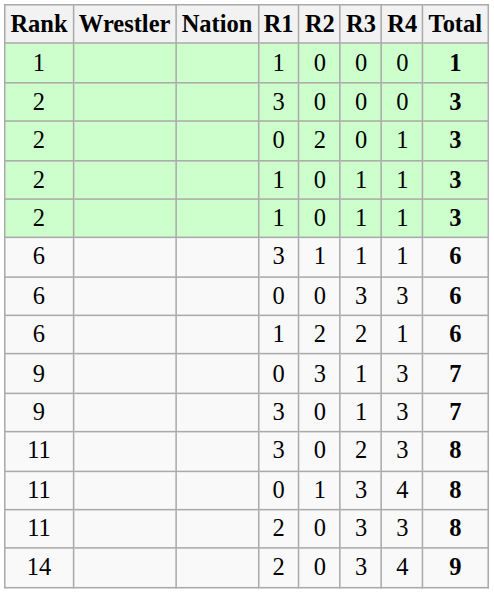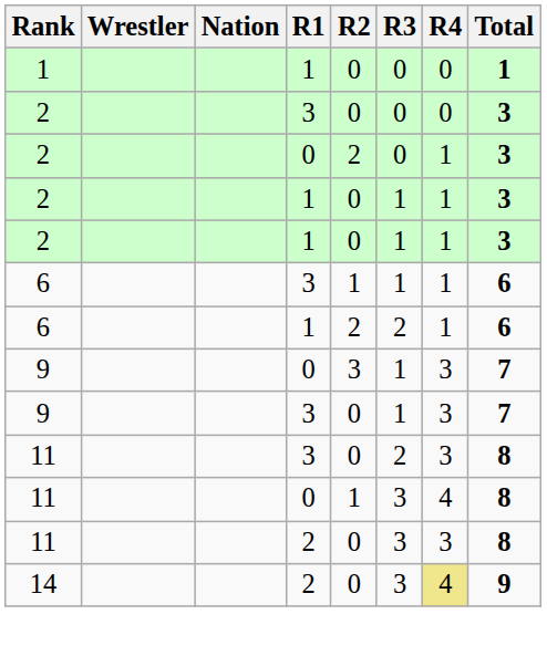 <table class="wikitable sortable" style="text-align:center;">
 <tr>
 <th>Rank</th>
 <th>Wrestler</th>
 <th>Nation</th>
 <th>R1</th>
 <th>R2</th>
 <th>R3</th>
 <th>R4</th>
 <th>Total</th>
 </tr>
 <tr style="background:#cfc;">
 <td>1</td>
 <td align=left></td>
 <td align=left></td>
 <td>1</td>
 <td>0</td>
 <td>0</td>
 <td>0</td>
 <td><strong>1</strong></td>
 </tr>
 <tr style="background:#cfc;">
 <td>2</td>
 <td align=left></td>
 <td align=left></td>
 <td>3</td>
 <td>0</td>
 <td>0</td>
 <td>0</td>
 <td><strong>3</strong></td>
 </tr>
 <tr style="background:#cfc;">
 <td>2</td>
 <td align=left></td>
 <td align=left></td>
 <td>0</td>
 <td>2</td>
 <td>0</td>
 <td>1</td>
 <td><strong>3</strong></td>
 </tr>
 <tr style="background:#cfc;">
 <td>2</td>
 <td align=left></td>
 <td align=left></td>
 <td>1</td>
 <td>0</td>
 <td>1</td>
 <td>1</td>
 <td><strong>3</strong></td>
 </tr>
 <tr style="background:#cfc;">
 <td>2</td>
 <td align=left></td>
 <td align=left></td>
 <td>1</td>
 <td>0</td>
 <td>1</td>
 <td>1</td>
 <td><strong>3</strong></td>
 </tr>
 <tr>
 <td>6</td>
 <td align=left></td>
 <td align=left></td>
 <td>3</td>
 <td>1</td>
 <td>1</td>
 <td>1</td>
 <td><strong>6</strong></td>
 </tr>
 <tr>
 <td>6</td>
 <td align=left></td>
 <td align=left></td>
-<td>0</td>
-<td>0</td>
-<td>3</td>
-<td>3</td>
-<td><strong>6</strong></td>
-</tr>
-<tr>
-<td>6</td>
-<td align=left></td>
-<td align=left></td>
 <td>1</td>
 <td>2</td>
 <td>2</td>
 <td>1</td>
 <td><strong>6</strong></td>
 </tr>
 <tr>
 <td>9</td>
 <td align=left></td>
 <td align=left></td>
 <td>0</td>
 <td>3</td>
 <td>1</td>
 <td>3</td>
 <td><strong>7</strong></td>
 </tr>
 <tr>
 <td>9</td>
 <td align=left></td>
 <td align=left></td>
 <td>3</td>
 <td>0</td>
 <td>1</td>
 <td>3</td>
 <td><strong>7</strong></td>
 </tr>
 <tr>
 <td>11</td>
 <td align=left></td>
 <td align=left></td>
 <td>3</td>
 <td>0</td>
 <td>2</td>
 <td>3</td>
 <td><strong>8</strong></td>
 </tr>
 <tr>
 <td>11</td>
 <td align=left></td>
 <td align=left></td>
 <td>0</td>
 <td>1</td>
 <td>3</td>
 <td>4</td>
 <td><strong>8</strong></td>
 </tr>
 <tr>
 <td>11</td>
 <td align=left></td>
 <td align=left></td>
 <td>2</td>
 <td>0</td>
 <td>3</td>
 <td>3</td>
 <td><strong>8</strong></td>
 </tr>
 <tr>
 <td>14</td>
 <td align=left></td>
 <td align=left></td>
 <td>2</td>
 <td>0</td>
 <td>3</td>
-<td>4</td>
+<td style="background: khaki;">4</td>
 <td><strong>9</strong></td>
 </tr>
 </table>
